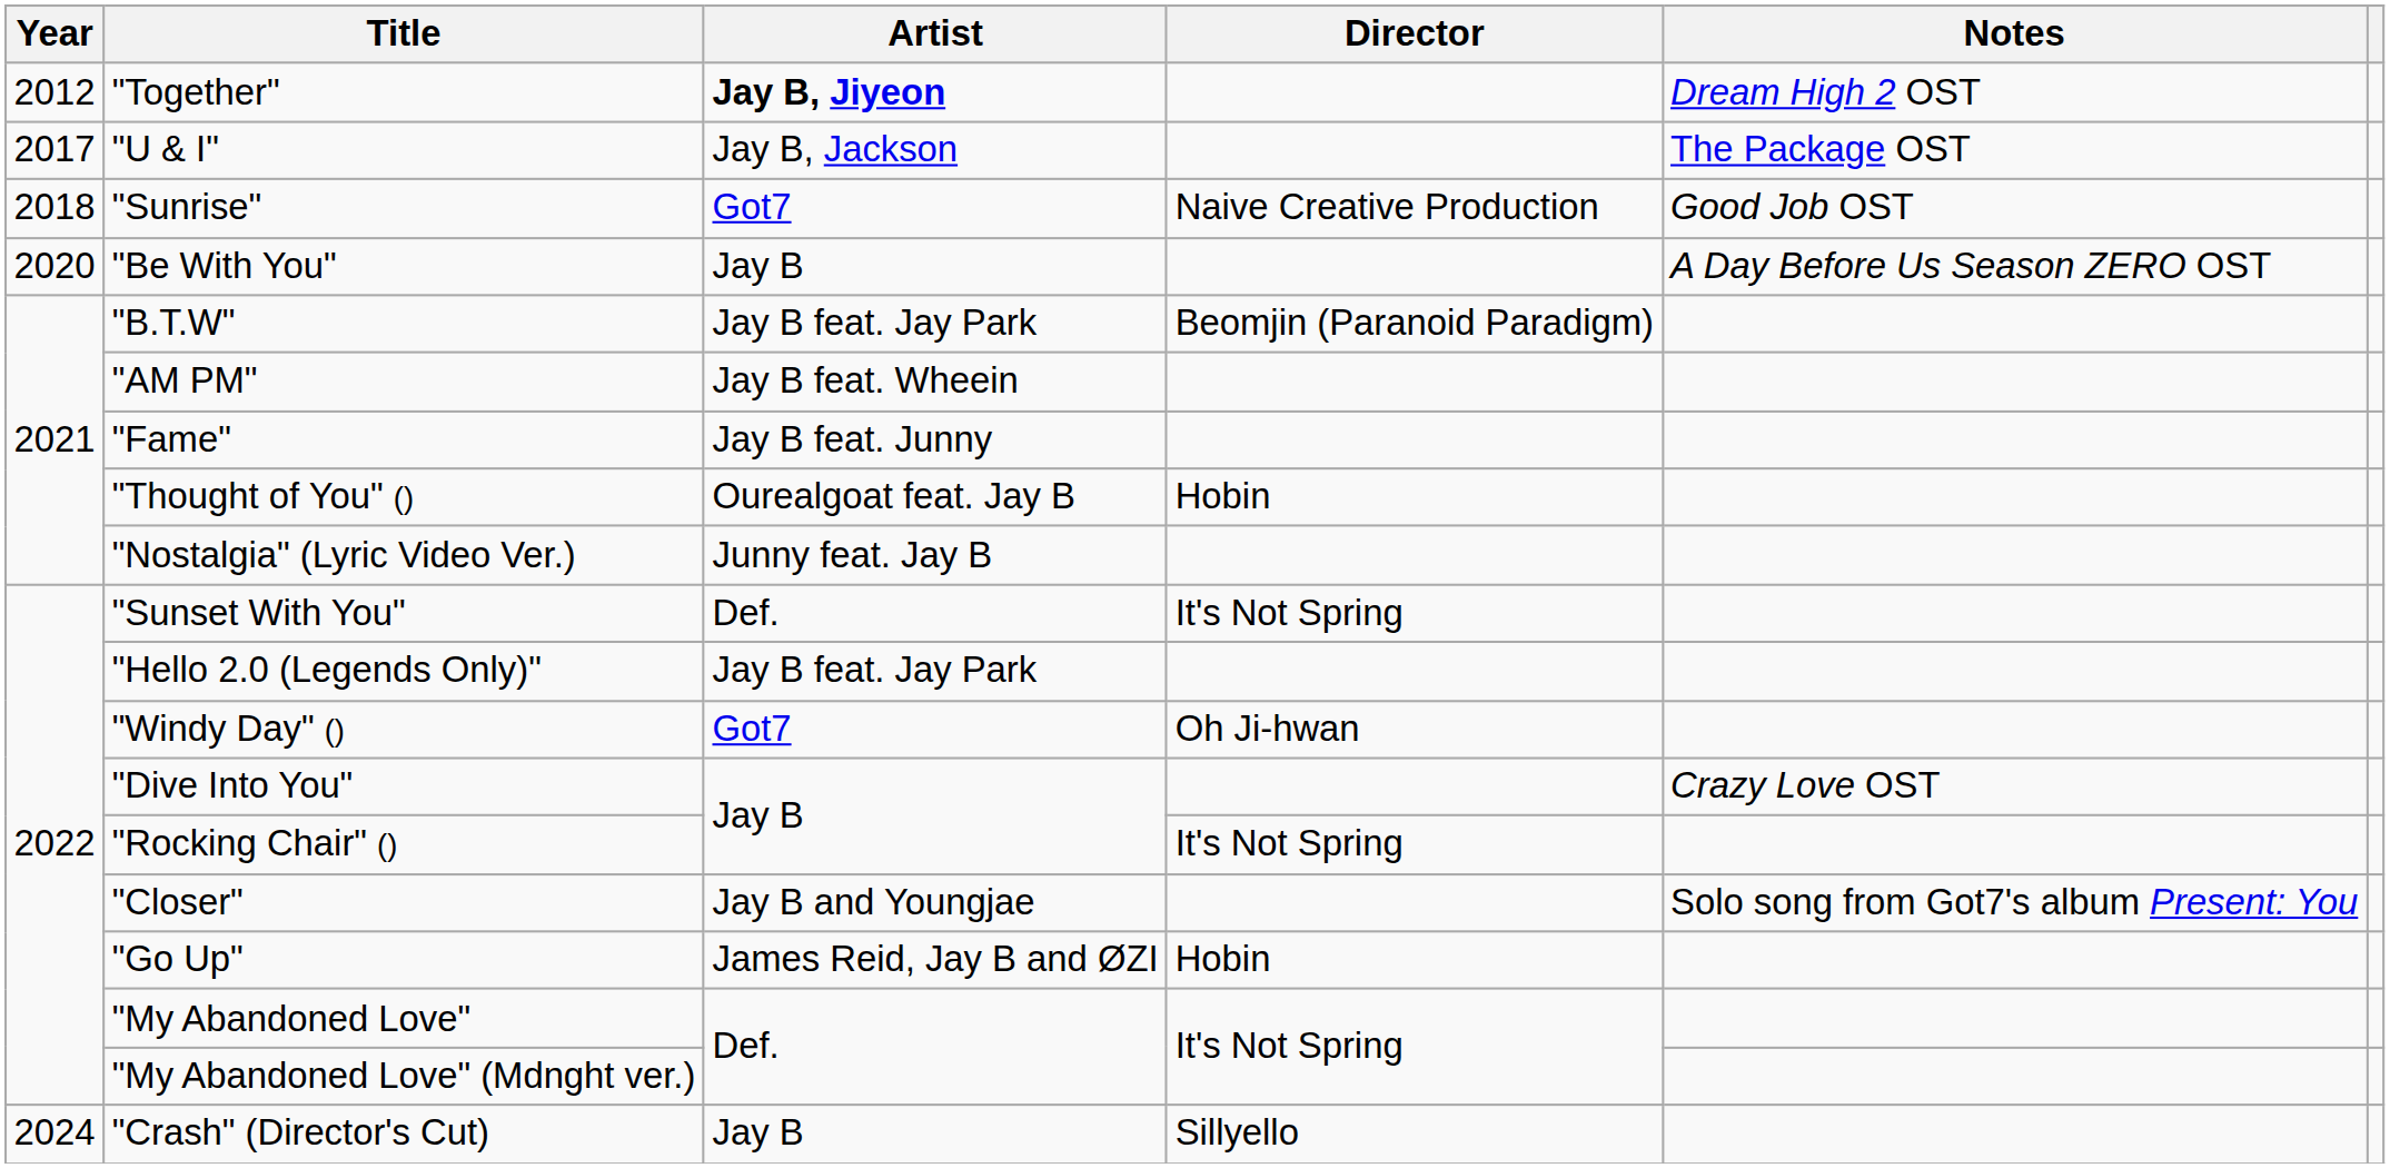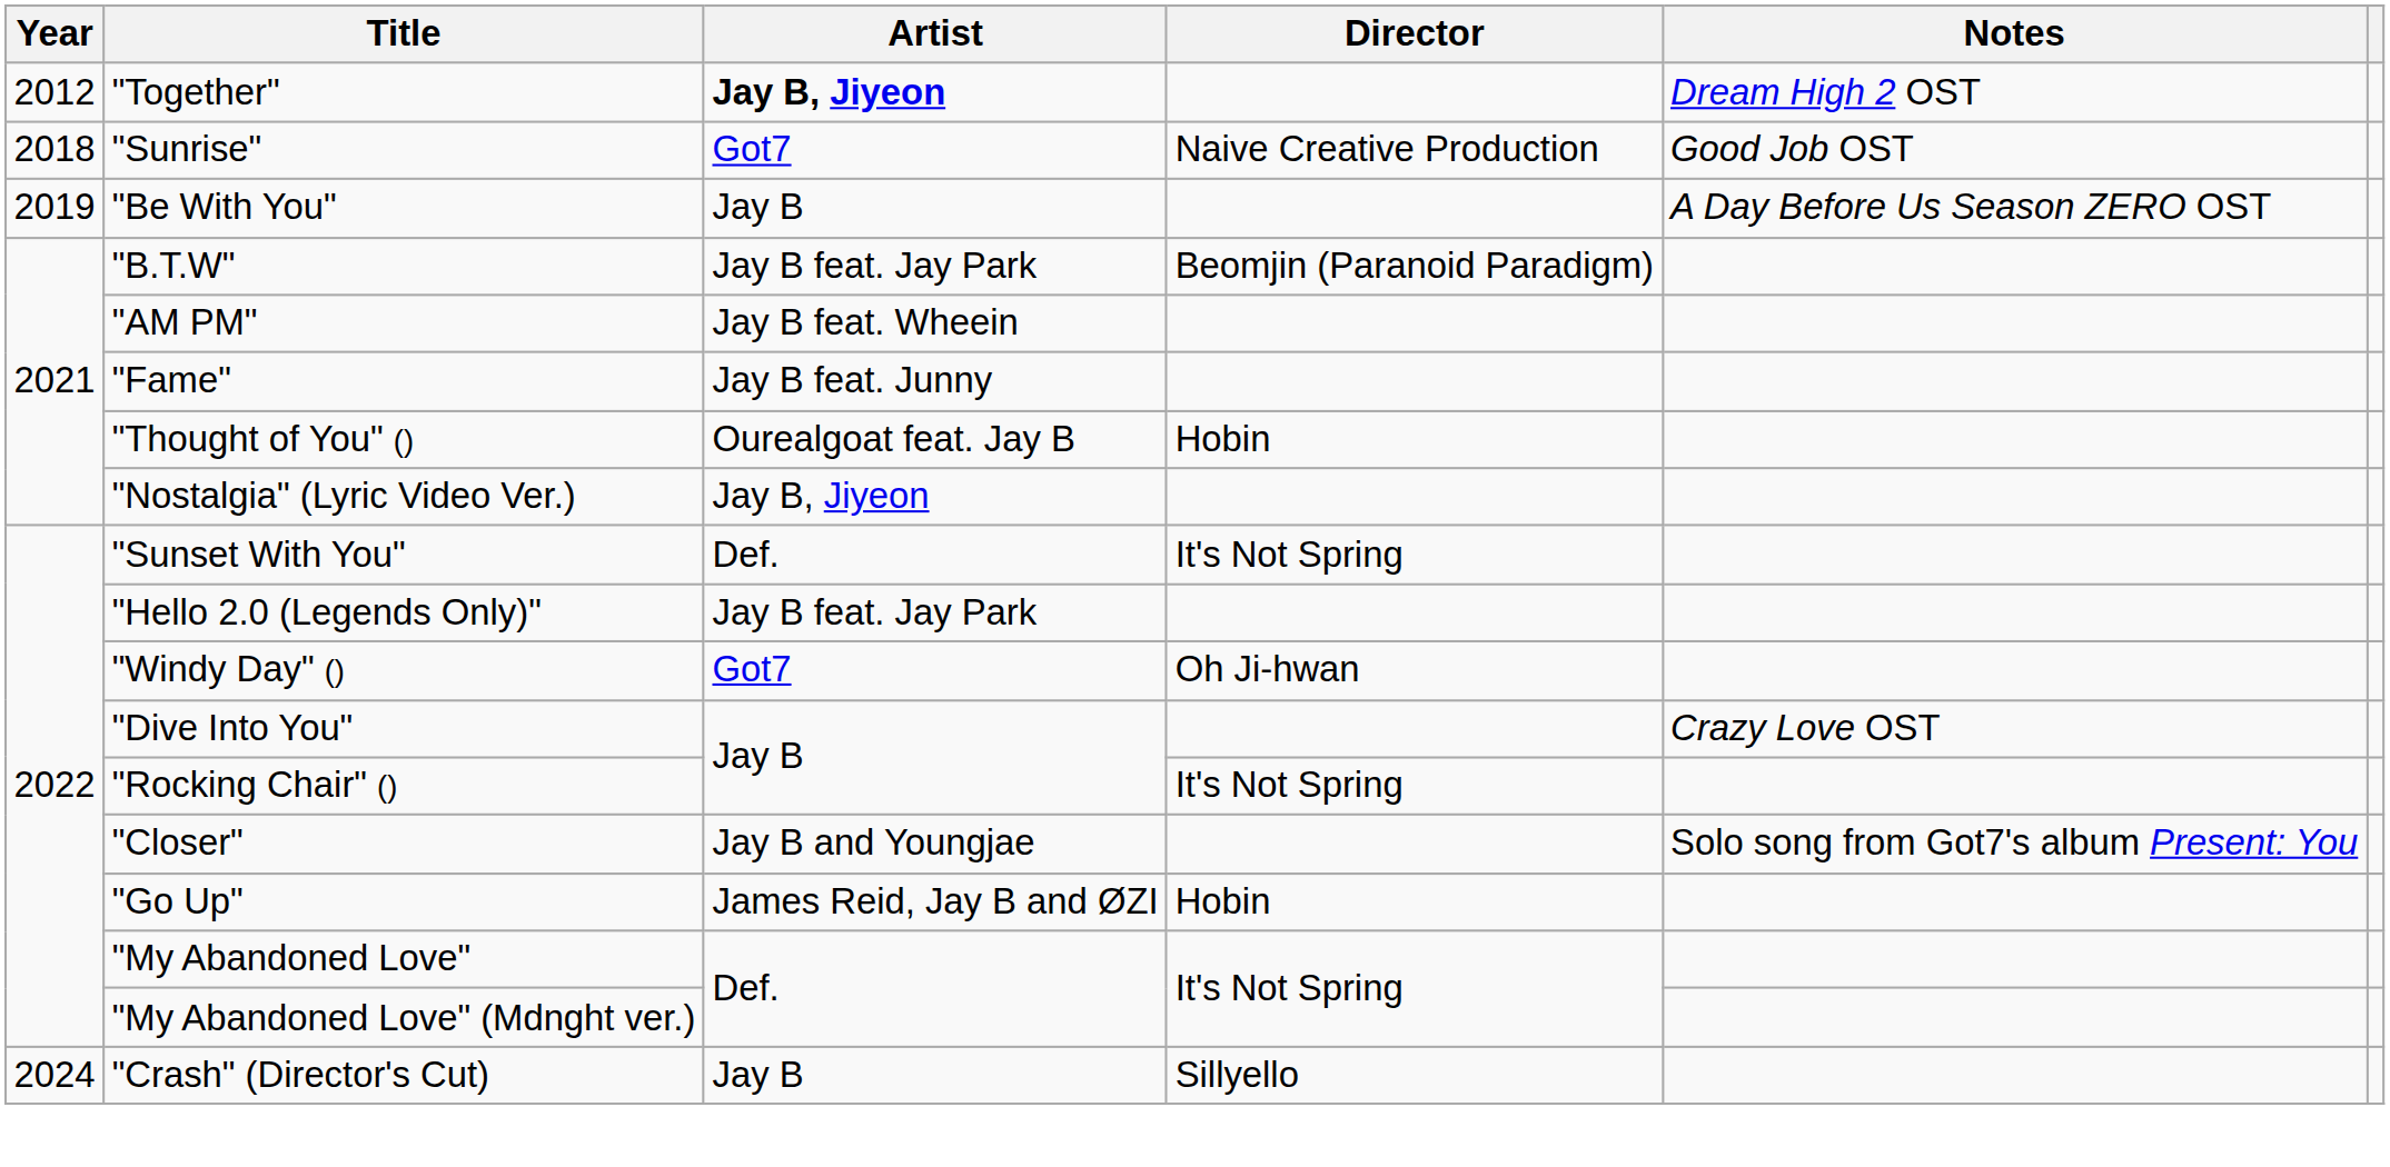 <table class="wikitable sortable">
 <tr>
 <th>Year</th>
 <th>Title</th>
 <th>Artist</th>
 <th>Director</th>
 <th>Notes</th>
 <th class="unsortable"></th>
 </tr>
 <tr>
 <td>2012</td>
 <td>"Together"</td>
 <td><strong>Jay B, <a href='#'>Jiyeon</a></strong></td>
 <td></td>
 <td><em><a href='#'>Dream High 2</a></em> OST</td>
 <td></td>
 </tr>
 <tr>
-<td>2017</td>
-<td>"U & I"</td>
-<td>Jay B, <a href='#'>Jackson</a></td>
-<td></td>
-<td><em><a href='#'></em>The Package<em></a></em> OST</td>
-<td></td>
-</tr>
-<tr>
 <td>2018</td>
 <td>"Sunrise"</td>
 <td><a href='#'>Got7</a></td>
 <td>Naive Creative Production</td>
 <td><em>Good Job</em> OST</td>
 <td></td>
 </tr>
 <tr>
-<td>2020</td>
+<td>2019</td>
 <td>"Be With You"</td>
 <td>Jay B</td>
 <td></td>
 <td><em>A Day Before Us Season ZERO</em> OST</td>
 <td style="text-align:center;"></td>
 </tr>
 <tr>
 <td rowspan="5">2021</td>
 <td>"B.T.W"</td>
 <td>Jay B feat. Jay Park</td>
 <td>Beomjin (Paranoid Paradigm)</td>
 <td></td>
 <td></td>
 </tr>
 <tr>
 <td>"AM PM"</td>
 <td>Jay B feat. Wheein</td>
 <td></td>
 <td></td>
 <td></td>
 </tr>
 <tr>
 <td>"Fame"</td>
 <td>Jay B feat. Junny</td>
 <td></td>
 <td></td>
 <td></td>
 </tr>
 <tr>
 <td>"Thought of You" <small>()</small></td>
 <td>Ourealgoat feat. Jay B</td>
 <td>Hobin</td>
 <td></td>
 <td></td>
 </tr>
 <tr>
 <td>"Nostalgia" (Lyric Video Ver.)</td>
-<td>Junny feat. Jay B</td>
+<td>Jay B, <a href='#'>Jiyeon</a></td>
 <td></td>
 <td></td>
 <td></td>
 </tr>
 <tr>
 <td rowspan="9">2022</td>
 <td>"Sunset With You"</td>
 <td>Def.</td>
 <td>It's Not Spring</td>
 <td></td>
 <td></td>
 </tr>
 <tr>
 <td>"Hello 2.0 (Legends Only)"</td>
 <td>Jay B feat. Jay Park</td>
 <td></td>
 <td></td>
 <td></td>
 </tr>
 <tr>
 <td>"Windy Day" <small>()</small></td>
 <td><a href='#'>Got7</a></td>
 <td>Oh Ji-hwan</td>
 <td></td>
 <td></td>
 </tr>
 <tr>
 <td>"Dive Into You"</td>
 <td rowspan="2">Jay B</td>
 <td></td>
 <td><em>Crazy Love</em> OST</td>
 <td></td>
 </tr>
 <tr>
 <td>"Rocking Chair" <small>()</small></td>
 <td>It's Not Spring</td>
 <td></td>
 <td></td>
 </tr>
 <tr>
 <td>"Closer"</td>
 <td>Jay B and Youngjae</td>
 <td></td>
 <td>Solo song from Got7's album <em><a href='#'>Present: You</a></em></td>
 <td></td>
 </tr>
 <tr>
 <td>"Go Up"</td>
 <td>James Reid, Jay B and ØZI</td>
 <td>Hobin</td>
 <td></td>
 <td></td>
 </tr>
 <tr>
 <td>"My Abandoned Love"</td>
 <td rowspan="2">Def.</td>
 <td rowspan="2">It's Not Spring</td>
 <td></td>
 <td></td>
 </tr>
 <tr>
 <td>"My Abandoned Love" (Mdnght ver.)</td>
 <td></td>
 <td></td>
 </tr>
 <tr>
 <td>2024</td>
 <td>"Crash" (Director's Cut)</td>
 <td>Jay B</td>
 <td>Sillyello</td>
 <td></td>
 <td></td>
 </tr>
 <tr>
 </tr>
 </table>
